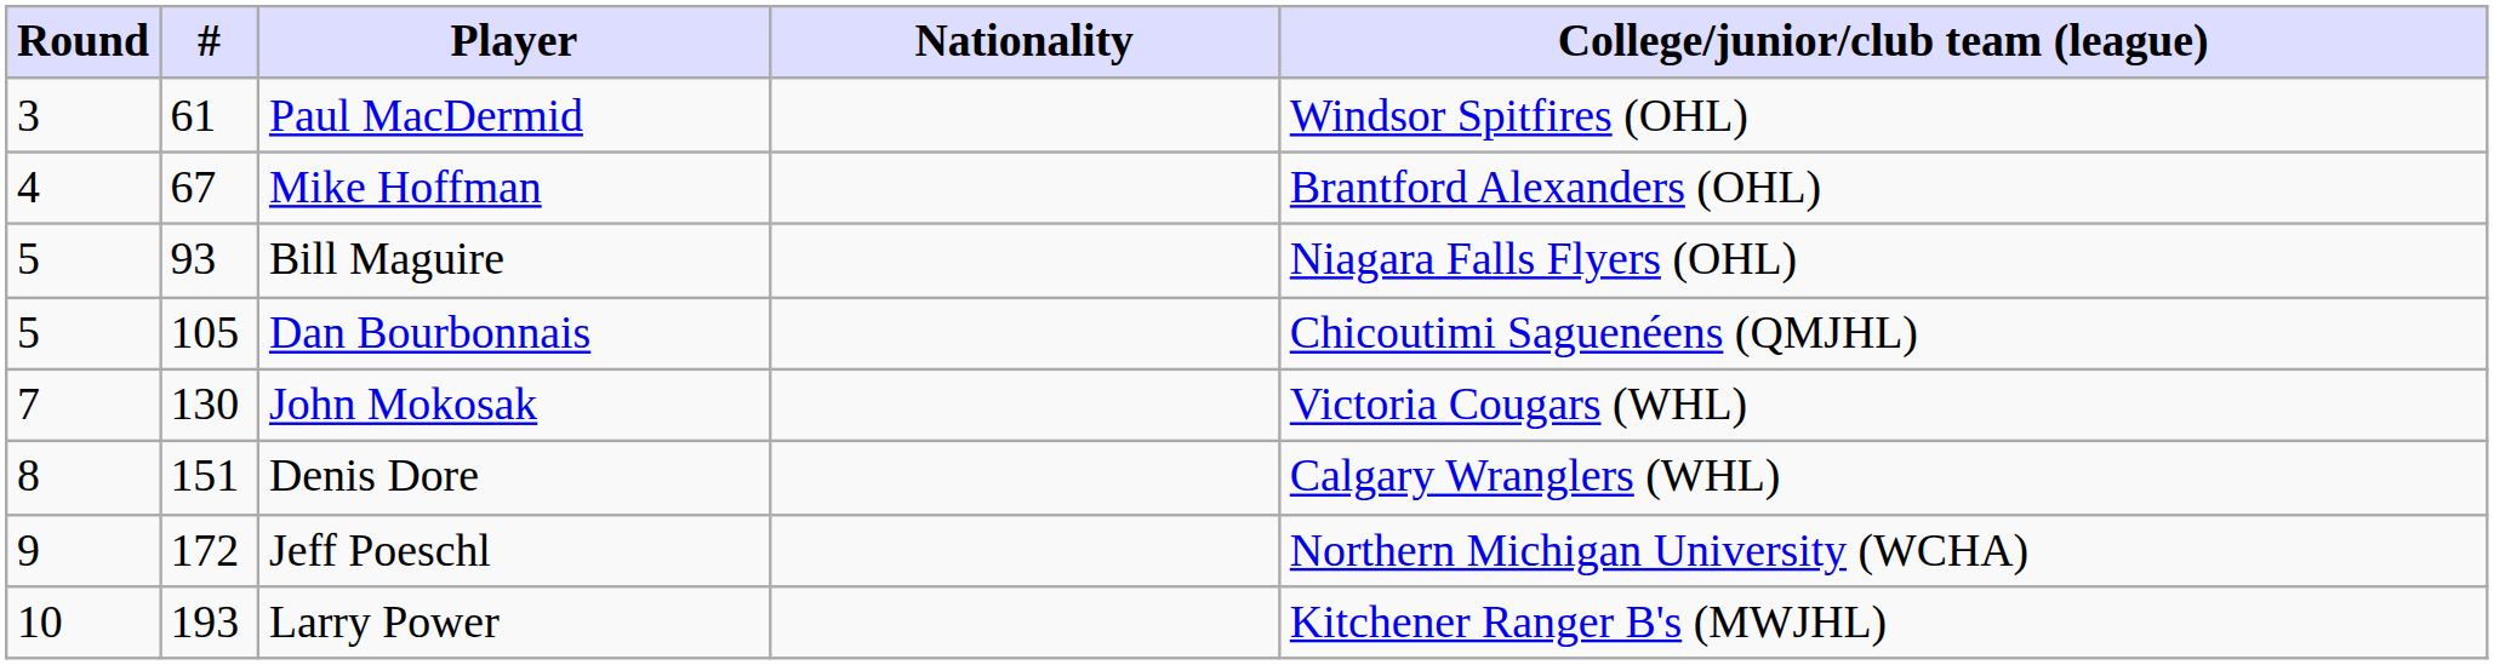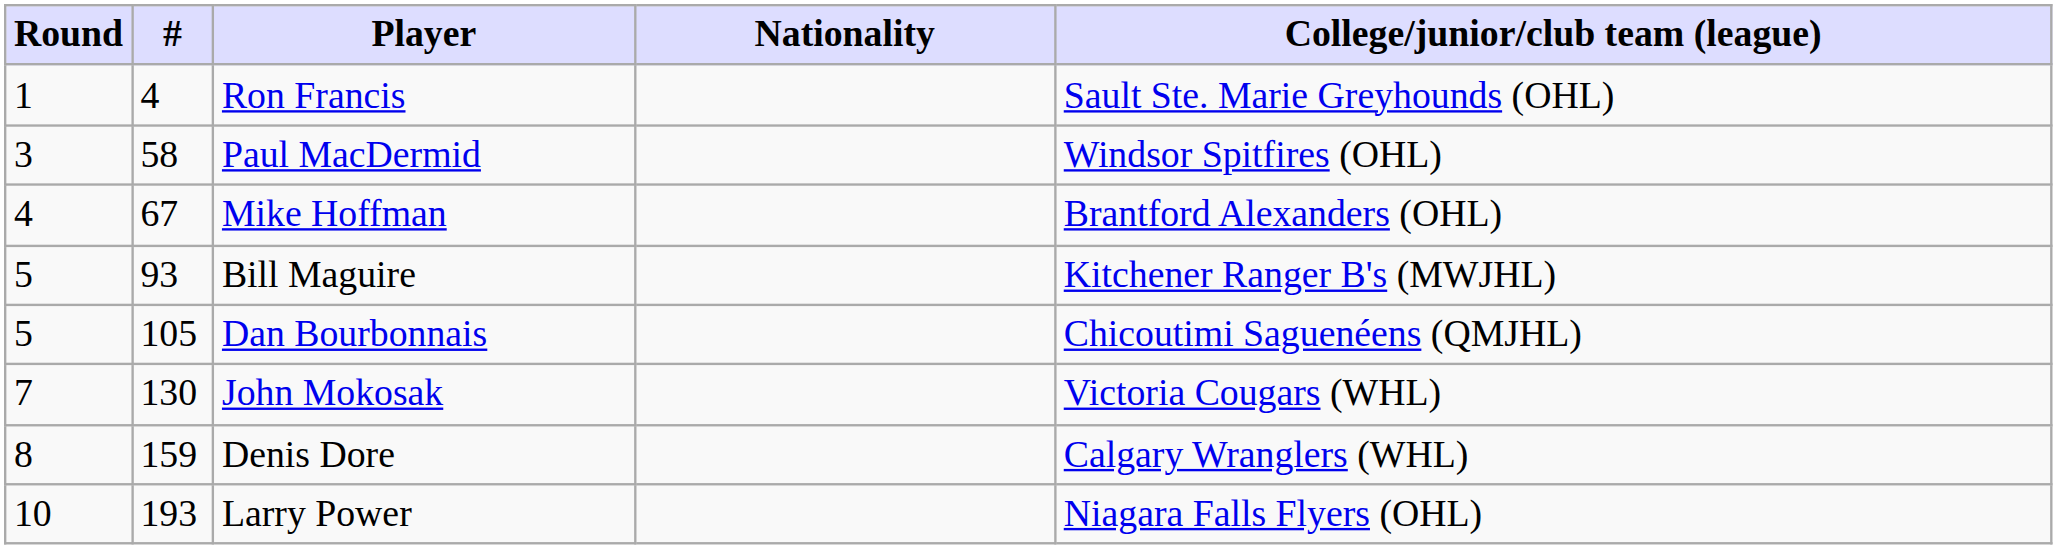 <table class="wikitable">
 <tr style="text-align:center;">
 <th style="background:#ddf; width:4.0%;">Round</th>
 <th style="background:#ddf; width:4.0%;">#</th>
 <th style="background:#ddf; width:21.0%;">Player</th>
 <th style="background:#ddf; width:21.0%;">Nationality</th>
 <th style="background:#ddf; width:100.0%;">College/junior/club team (league)</th>
 </tr>
 <tr>
+<td>1</td>
+<td>4</td>
+<td><a href='#'>Ron Francis</a></td>
+<td></td>
+<td><a href='#'>Sault Ste. Marie Greyhounds</a> (OHL)</td>
+</tr>
+<tr>
 <td>3</td>
-<td>61</td>
+<td>58</td>
 <td><a href='#'>Paul MacDermid</a></td>
 <td></td>
 <td><a href='#'>Windsor Spitfires</a> (OHL)</td>
 </tr>
 <tr>
 <td>4</td>
 <td>67</td>
 <td><a href='#'>Mike Hoffman</a></td>
 <td></td>
 <td><a href='#'>Brantford Alexanders</a> (OHL)</td>
 </tr>
 <tr>
 <td>5</td>
 <td>93</td>
 <td>Bill Maguire</td>
 <td></td>
-<td><a href='#'>Niagara Falls Flyers</a> (OHL)</td>
+<td><a href='#'>Kitchener Ranger B's</a> (MWJHL)</td>
 </tr>
 <tr>
 <td>5</td>
 <td>105</td>
 <td><a href='#'>Dan Bourbonnais</a></td>
 <td></td>
 <td><a href='#'>Chicoutimi Saguenéens</a> (QMJHL)</td>
 </tr>
 <tr>
 <td>7</td>
 <td>130</td>
 <td><a href='#'>John Mokosak</a></td>
 <td></td>
 <td><a href='#'>Victoria Cougars</a> (WHL)</td>
 </tr>
 <tr>
 <td>8</td>
-<td>151</td>
+<td>159</td>
 <td>Denis Dore</td>
 <td></td>
 <td><a href='#'>Calgary Wranglers</a> (WHL)</td>
-</tr>
-<tr>
-<td>9</td>
-<td>172</td>
-<td>Jeff Poeschl</td>
-<td></td>
-<td><a href='#'>Northern Michigan University</a> (WCHA)</td>
 </tr>
 <tr>
 <td>10</td>
 <td>193</td>
 <td>Larry Power</td>
 <td></td>
-<td><a href='#'>Kitchener Ranger B's</a> (MWJHL)</td>
+<td><a href='#'>Niagara Falls Flyers</a> (OHL)</td>
 </tr>
 </table>
